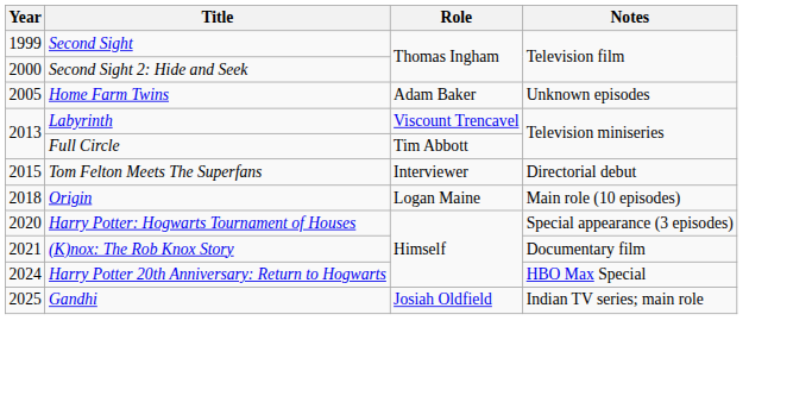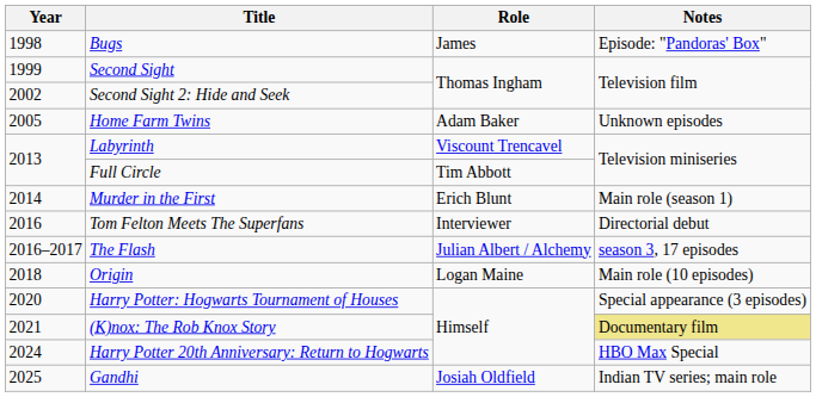 <table class="wikitable sortable">
 <tr>
 <th>Year</th>
 <th>Title</th>
 <th>Role</th>
 <th>Notes</th>
 </tr>
 <tr>
+<td>1998</td>
+<td><em><a href='#'>Bugs</a></em></td>
+<td>James</td>
+<td>Episode: "<a href='#'>Pandoras' Box</a>"</td>
+</tr>
+<tr>
 <td>1999</td>
 <td><em><a href='#'>Second Sight</a></em></td>
 <td rowspan=2>Thomas Ingham</td>
 <td rowspan=2>Television film</td>
 </tr>
 <tr>
-<td>2000</td>
+<td>2002</td>
 <td><em>Second Sight 2: Hide and Seek</em></td>
 </tr>
 <tr>
 <td>2005</td>
 <td><em><a href='#'>Home Farm Twins</a></em></td>
 <td>Adam Baker</td>
 <td>Unknown episodes</td>
 </tr>
 <tr>
 <td rowspan="2">2013</td>
 <td><em><a href='#'>Labyrinth</a></em></td>
 <td><a href='#'>Viscount Trencavel</a></td>
 <td rowspan=2>Television miniseries</td>
 </tr>
 <tr>
 <td><em>Full Circle</em></td>
 <td>Tim Abbott</td>
 </tr>
 <tr>
-<td>2015</td>
+<td>2014</td>
+<td><em><a href='#'>Murder in the First</a></em></td>
+<td>Erich Blunt</td>
+<td>Main role (season 1)</td>
+</tr>
+<tr>
+<td>2016</td>
 <td><em>Tom Felton Meets The Superfans</em></td>
 <td>Interviewer</td>
 <td>Directorial debut</td>
+</tr>
+<tr>
+<td>2016–2017</td>
+<td><em><a href='#'>The Flash</a></em></td>
+<td><a href='#'>Julian Albert / Alchemy</a></td>
+<td><a href='#'>season 3</a>, 17 episodes</td>
 </tr>
 <tr>
 <td>2018</td>
 <td><em><a href='#'>Origin</a></em></td>
 <td>Logan Maine</td>
 <td>Main role (10 episodes)</td>
 </tr>
 <tr>
 <td>2020</td>
 <td><em><a href='#'>Harry Potter: Hogwarts Tournament of Houses</a></em></td>
 <td rowspan="3">Himself</td>
 <td>Special appearance (3 episodes)</td>
 </tr>
 <tr>
 <td>2021</td>
 <td><em><a href='#'>(K)nox: The Rob Knox Story</a></em></td>
-<td>Documentary film</td>
+<td style="background: khaki;">Documentary film</td>
 </tr>
 <tr>
 <td>2024</td>
 <td><em><a href='#'>Harry Potter 20th Anniversary: Return to Hogwarts</a></em></td>
 <td><a href='#'>HBO Max</a> Special</td>
 </tr>
 <tr>
 <td>2025</td>
 <td><a href='#'><em>Gandhi</em></a></td>
 <td><a href='#'>Josiah Oldfield</a></td>
 <td>Indian TV series; main role</td>
 </tr>
 </table>
